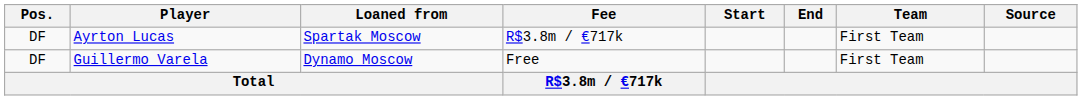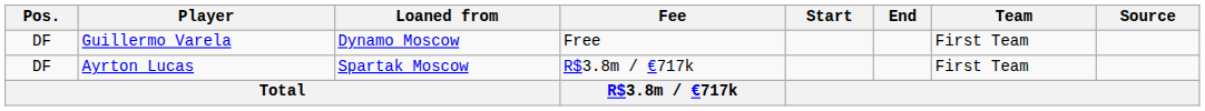 <table class="wikitable" width="60%" style="text-align:center; font-size:95%; text-align:left">
 <tr>
 <th>Pos.</th>
 <th>Player</th>
 <th>Loaned from</th>
 <th>Fee</th>
 <th>Start</th>
 <th>End</th>
 <th>Team</th>
 <th>Source</th>
 </tr>
 <tr>
 <td style="text-align:center;">DF</td>
-<td> <a href='#'>Ayrton Lucas</a></td>
-<td> <a href='#'>Spartak Moscow</a></td>
-<td><a href='#'>R$</a>3.8m / <a href='#'>€</a>717k</td>
+<td> <a href='#'>Guillermo Varela</a></td>
+<td> <a href='#'>Dynamo Moscow</a></td>
+<td>Free</td>
 <td></td>
 <td></td>
 <td>First Team</td>
 <td align="center"></td>
 </tr>
 <tr>
 <td style="text-align:center;">DF</td>
-<td> <a href='#'>Guillermo Varela</a></td>
-<td> <a href='#'>Dynamo Moscow</a></td>
-<td>Free</td>
+<td> <a href='#'>Ayrton Lucas</a></td>
+<td> <a href='#'>Spartak Moscow</a></td>
+<td><a href='#'>R$</a>3.8m / <a href='#'>€</a>717k</td>
 <td></td>
 <td></td>
 <td>First Team</td>
 <td align="center"></td>
 </tr>
 <tr>
 <th colspan="3">Total</th>
 <th><a href='#'>R$</a>3.8m / <a href='#'>€</a>717k</th>
 <th colspan="4"></th>
 </tr>
 </table>
